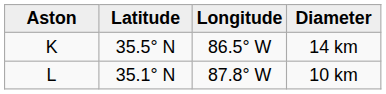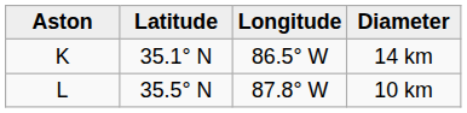 <table class="wikitable">
 <tr>
 <th width="25%" style="background:#eeeeee;">Aston</th>
 <th width="25%" style="background:#eeeeee;">Latitude</th>
 <th width="25%" style="background:#eeeeee;">Longitude</th>
 <th width="25%" style="background:#eeeeee;">Diameter</th>
 </tr>
 <tr>
 <td align="center">K</td>
-<td align="center">35.5° N</td>
+<td align="center">35.1° N</td>
 <td align="center">86.5° W</td>
 <td align="center">14 km</td>
 </tr>
 <tr>
 <td align="center">L</td>
-<td align="center">35.1° N</td>
+<td align="center">35.5° N</td>
 <td align="center">87.8° W</td>
 <td align="center">10 km</td>
 </tr>
 </table>
